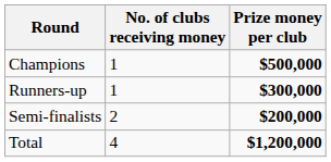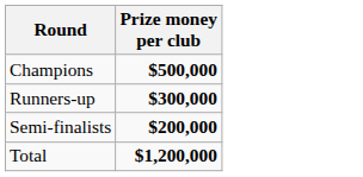 <table class="wikitable">
 <tr>
 <th>Round</th>
-<th>No. of clubs<br>receiving money</th>
 <th>Prize money<br>per club</th>
 </tr>
 <tr>
 <td>Champions</td>
-<td>1</td>
 <td align=right><strong>$500,000</strong></td>
 </tr>
 <tr>
 <td>Runners-up</td>
-<td>1</td>
 <td align=right><strong>$300,000</strong></td>
 </tr>
 <tr>
 <td>Semi-finalists</td>
-<td>2</td>
 <td align=right><strong>$200,000</strong></td>
 </tr>
 <tr>
 <td>Total</td>
-<td>4</td>
 <td align=right><strong>$1,200,000</strong></td>
 </tr>
 </table>
